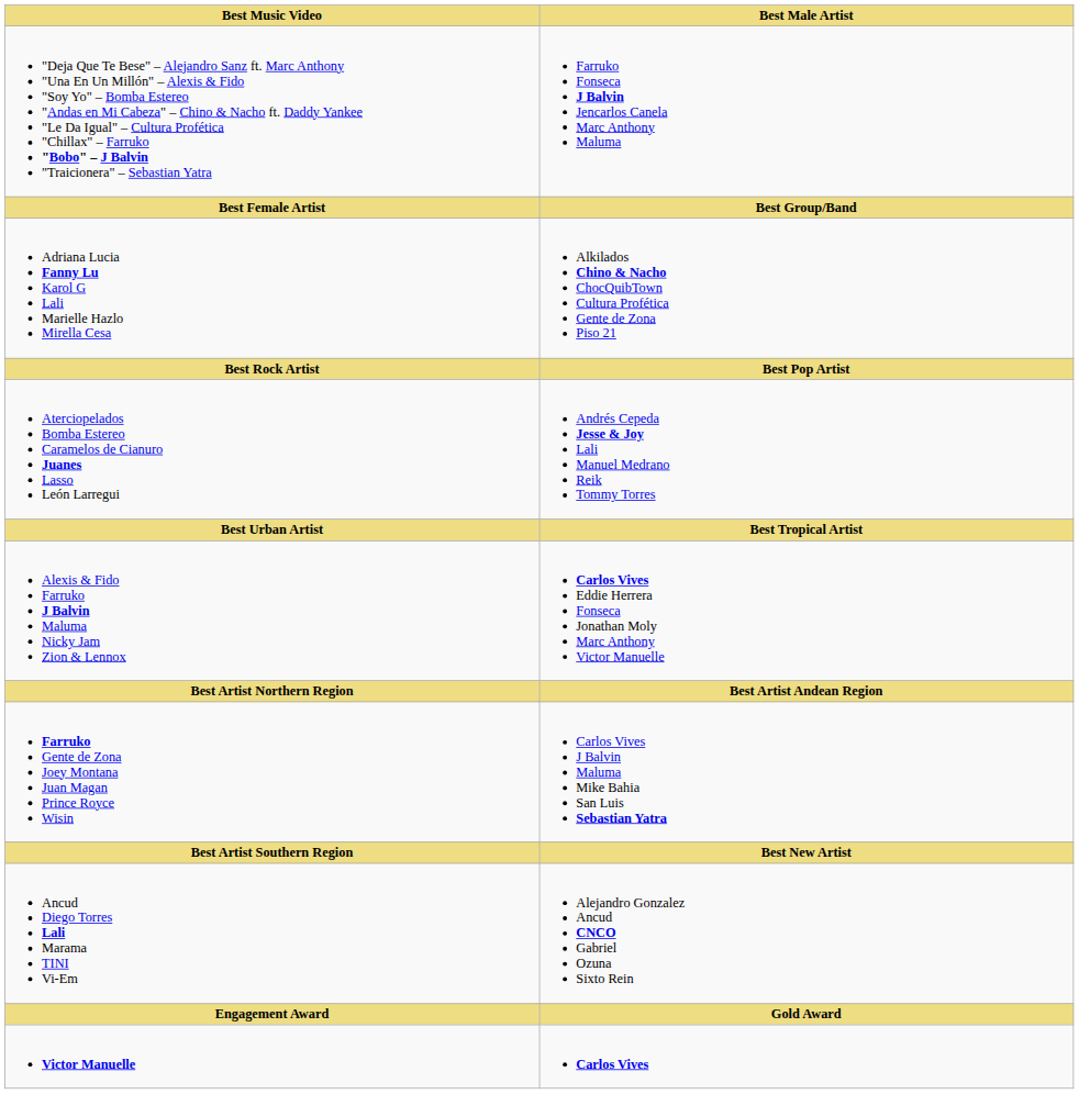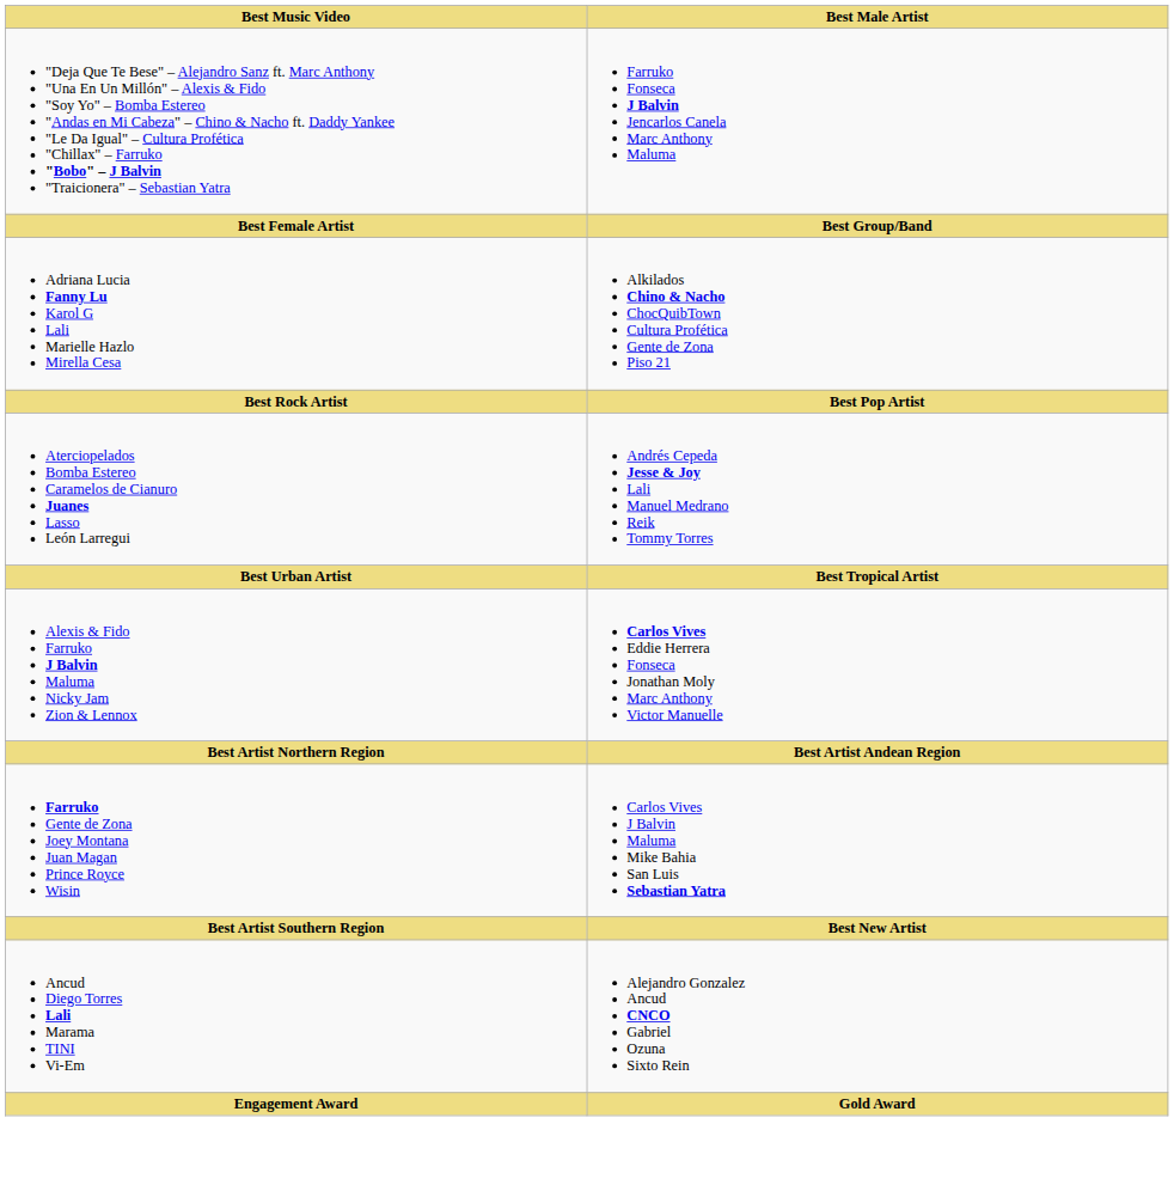 <table class="wikitable" style="width:100%;">
 <tr>
 <th style="background:#EEDD82; width:50%">Best Music Video</th>
 <th style="background:#EEDD82; width:50%">Best Male Artist</th>
 </tr>
 <tr>
 <td valign="top"><br><ul><li>"Deja Que Te Bese" – <a href='#'>Alejandro Sanz</a> ft. <a href='#'>Marc Anthony</a></li><li>"Una En Un Millón" – <a href='#'>Alexis & Fido</a></li><li>"Soy Yo" – <a href='#'>Bomba Estereo</a></li><li>"<a href='#'>Andas en Mi Cabeza</a>" – <a href='#'>Chino & Nacho</a> ft. <a href='#'>Daddy Yankee</a></li><li>"Le Da Igual" – <a href='#'>Cultura Profética</a></li><li>"Chillax" – <a href='#'>Farruko</a></li><li><strong>"<a href='#'>Bobo</a>" – <a href='#'>J Balvin</a></strong></li><li>"Traicionera" – <a href='#'>Sebastian Yatra</a></li></ul></td>
 <td valign="top"><br><ul><li><a href='#'>Farruko</a></li><li><a href='#'>Fonseca</a></li><li><strong><a href='#'>J Balvin</a></strong></li><li><a href='#'>Jencarlos Canela</a></li><li><a href='#'>Marc Anthony</a></li><li><a href='#'>Maluma</a></li></ul></td>
 </tr>
 <tr>
 <th style="background:#EEDD82; width:50%">Best Female Artist</th>
 <th style="background:#EEDD82; width:50%">Best Group/Band</th>
 </tr>
 <tr>
 <td valign="top"><br><ul><li>Adriana Lucia</li><li><strong><a href='#'>Fanny Lu</a></strong></li><li><a href='#'>Karol G</a></li><li><a href='#'>Lali</a></li><li>Marielle Hazlo</li><li><a href='#'>Mirella Cesa</a></li></ul></td>
 <td valign="top"><br><ul><li>Alkilados</li><li><strong><a href='#'>Chino & Nacho</a></strong></li><li><a href='#'>ChocQuibTown</a></li><li><a href='#'>Cultura Profética</a></li><li><a href='#'>Gente de Zona</a></li><li><a href='#'>Piso 21</a></li></ul></td>
 </tr>
 <tr>
 <th style="background:#EEDD82; width:50%">Best Rock Artist</th>
 <th style="background:#EEDD82; width:50%">Best Pop Artist</th>
 </tr>
 <tr>
 <td valign="top"><br><ul><li><a href='#'>Aterciopelados</a></li><li><a href='#'>Bomba Estereo</a></li><li><a href='#'>Caramelos de Cianuro</a></li><li><strong><a href='#'>Juanes</a></strong></li><li><a href='#'>Lasso</a></li><li>León Larregui</li></ul></td>
 <td valign="top"><br><ul><li><a href='#'>Andrés Cepeda</a></li><li><strong><a href='#'>Jesse & Joy</a></strong></li><li><a href='#'>Lali</a></li><li><a href='#'>Manuel Medrano</a></li><li><a href='#'>Reik</a></li><li><a href='#'>Tommy Torres</a></li></ul></td>
 </tr>
 <tr>
 <th style="background:#EEDD82; width:50%">Best Urban Artist</th>
 <th style="background:#EEDD82; width:50%">Best Tropical Artist</th>
 </tr>
 <tr>
 <td valign="top"><br><ul><li><a href='#'>Alexis & Fido</a></li><li><a href='#'>Farruko</a></li><li><strong><a href='#'>J Balvin</a></strong></li><li><a href='#'>Maluma</a></li><li><a href='#'>Nicky Jam</a></li><li><a href='#'>Zion & Lennox</a></li></ul></td>
 <td valign="top"><br><ul><li><strong><a href='#'>Carlos Vives</a></strong></li><li>Eddie Herrera</li><li><a href='#'>Fonseca</a></li><li>Jonathan Moly</li><li><a href='#'>Marc Anthony</a></li><li><a href='#'>Victor Manuelle</a></li></ul></td>
 </tr>
 <tr>
 <th style="background:#EEDD82; width:50%">Best Artist Northern Region</th>
 <th style="background:#EEDD82; width:50%">Best Artist Andean Region</th>
 </tr>
 <tr>
 <td valign="top"><br><ul><li><strong><a href='#'>Farruko</a></strong></li><li><a href='#'>Gente de Zona</a></li><li><a href='#'>Joey Montana</a></li><li><a href='#'>Juan Magan</a></li><li><a href='#'>Prince Royce</a></li><li><a href='#'>Wisin</a></li></ul></td>
 <td valign="top"><br><ul><li><a href='#'>Carlos Vives</a></li><li><a href='#'>J Balvin</a></li><li><a href='#'>Maluma</a></li><li>Mike Bahia</li><li>San Luis</li><li><strong><a href='#'>Sebastian Yatra</a></strong></li></ul></td>
 </tr>
 <tr>
 <th style="background:#EEDD82; width:50%">Best Artist Southern Region</th>
 <th style="background:#EEDD82; width:50%">Best New Artist</th>
 </tr>
 <tr>
 <td valign="top"><br><ul><li>Ancud</li><li><a href='#'>Diego Torres</a></li><li><strong><a href='#'>Lali</a></strong></li><li>Marama</li><li><a href='#'>TINI</a></li><li>Vi-Em</li></ul></td>
 <td valign="top"><br><ul><li>Alejandro Gonzalez</li><li>Ancud</li><li><strong><a href='#'>CNCO</a></strong></li><li>Gabriel</li><li>Ozuna</li><li>Sixto Rein</li></ul></td>
 </tr>
 <tr>
 <th style="background:#EEDD82; width:50%">Engagement Award</th>
 <th style="background:#EEDD82; width:50%">Gold Award</th>
 </tr>
-<tr>
-<td valign="top"><br><ul><li><strong><a href='#'>Victor Manuelle</a></strong></li></ul></td>
-<td valign="top"><br><ul><li><strong><a href='#'>Carlos Vives</a></strong></li></ul></td>
-</tr>
 </table>
